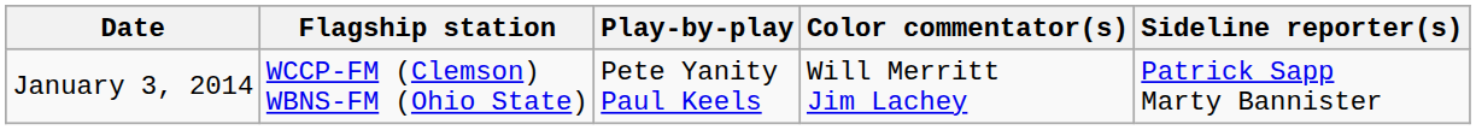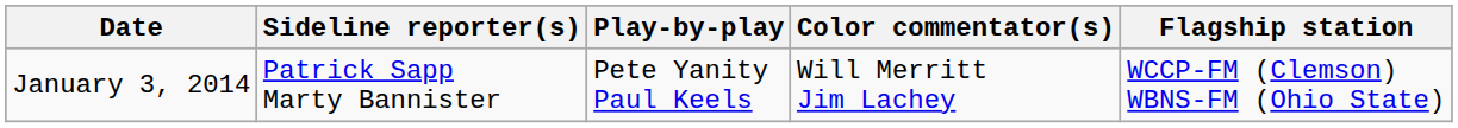 <table class="wikitable">
 <tr>
 <th>Date</th>
-<th>Flagship station</th>
+<th>Sideline reporter(s)</th>
 <th>Play-by-play</th>
 <th>Color commentator(s)</th>
-<th>Sideline reporter(s)</th>
+<th>Flagship station</th>
 </tr>
 <tr>
 <td>January 3, 2014</td>
-<td><a href='#'>WCCP-FM</a> (<a href='#'>Clemson</a>)<br><a href='#'>WBNS-FM</a> (<a href='#'>Ohio State</a>)</td>
+<td><a href='#'>Patrick Sapp</a><br>Marty Bannister</td>
 <td>Pete Yanity<br><a href='#'>Paul Keels</a></td>
 <td>Will Merritt<br><a href='#'>Jim Lachey</a></td>
-<td><a href='#'>Patrick Sapp</a><br>Marty Bannister</td>
+<td><a href='#'>WCCP-FM</a> (<a href='#'>Clemson</a>)<br><a href='#'>WBNS-FM</a> (<a href='#'>Ohio State</a>)</td>
 </tr>
 </table>
